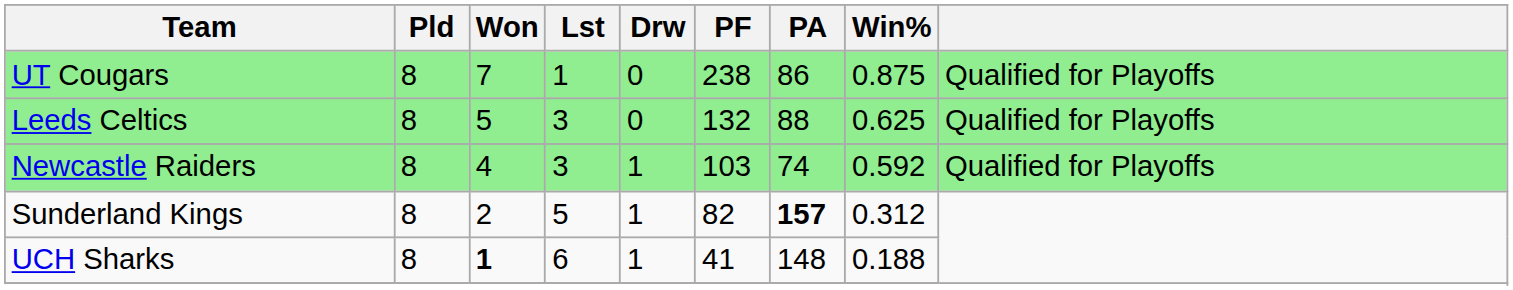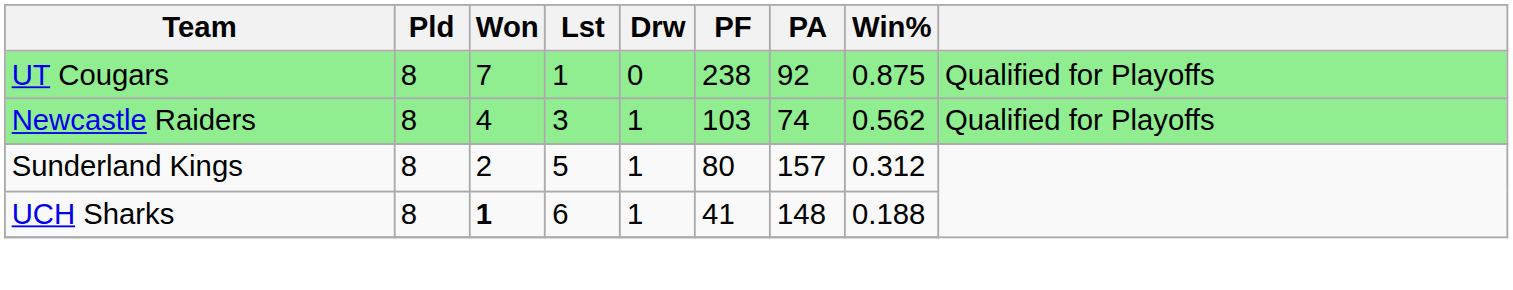 <table class="wikitable" width=65%">
 <tr>
 <th width=26%>Team</th>
 <th width=5%>Pld</th>
 <th width=5%>Won</th>
 <th width=5%>Lst</th>
 <th width=5%>Drw</th>
 <th width=5%>PF</th>
 <th width=5%>PA</th>
 <th width=6%>Win%</th>
 <th width=38%></th>
 </tr>
 <tr style="background:lightgreen">
 <td><a href='#'>UT</a> Cougars</td>
 <td>8</td>
 <td>7</td>
 <td>1</td>
 <td>0</td>
 <td>238</td>
-<td>86</td>
+<td>92</td>
 <td>0.875</td>
-<td>Qualified for Playoffs</td>
-</tr>
-<tr style="background:lightgreen">
-<td><a href='#'>Leeds</a> Celtics</td>
-<td>8</td>
-<td>5</td>
-<td>3</td>
-<td>0</td>
-<td>132</td>
-<td>88</td>
-<td>0.625</td>
 <td>Qualified for Playoffs</td>
 </tr>
 <tr style="background:lightgreen">
 <td><a href='#'>Newcastle</a> Raiders</td>
 <td>8</td>
 <td>4</td>
 <td>3</td>
 <td>1</td>
 <td>103</td>
 <td>74</td>
-<td>0.592</td>
+<td>0.562</td>
 <td>Qualified for Playoffs</td>
 </tr>
 <tr>
 <td>Sunderland Kings</td>
 <td>8</td>
 <td>2</td>
 <td>5</td>
 <td>1</td>
-<td>82</td>
-<td><strong>157</strong></td>
+<td>80</td>
+<td>157</td>
 <td>0.312</td>
 </tr>
 <tr>
 <td><a href='#'>UCH</a> Sharks</td>
 <td>8</td>
 <td><strong>1</strong></td>
 <td>6</td>
 <td>1</td>
 <td>41</td>
 <td>148</td>
 <td>0.188</td>
 </tr>
 <tr>
 </tr>
 </table>
